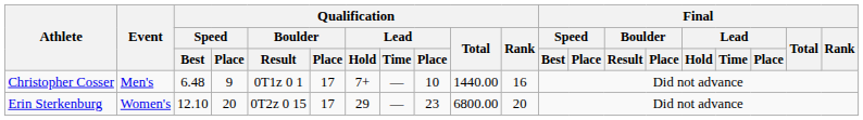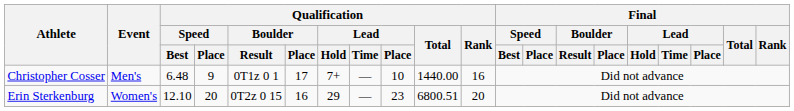 <table class="wikitable" style="font-size:90%">
 <tr>
 <th rowspan="3">Athlete</th>
 <th rowspan="3">Event</th>
 <th colspan="9">Qualification</th>
 <th colspan="9">Final</th>
 </tr>
 <tr style="font-size: 95%">
 <th colspan="2">Speed</th>
 <th colspan="2">Boulder</th>
 <th colspan="3">Lead</th>
 <th rowspan="2">Total</th>
 <th rowspan="2">Rank</th>
 <th colspan="2">Speed</th>
 <th colspan="2">Boulder</th>
 <th colspan="3">Lead</th>
 <th rowspan="2">Total</th>
 <th rowspan="2">Rank</th>
 </tr>
 <tr style="font-size: 95%">
 <th>Best</th>
 <th>Place</th>
 <th>Result</th>
 <th>Place</th>
 <th>Hold</th>
 <th>Time</th>
 <th>Place</th>
 <th>Best</th>
 <th>Place</th>
 <th>Result</th>
 <th>Place</th>
 <th>Hold</th>
 <th>Time</th>
 <th>Place</th>
 </tr>
 <tr align="center">
 <td align="left"><a href='#'>Christopher Cosser</a></td>
 <td align="left"><a href='#'>Men's</a></td>
 <td>6.48</td>
 <td>9</td>
 <td>0T1z 0 1</td>
 <td>17</td>
 <td>7+</td>
 <td>—</td>
 <td>10</td>
 <td>1440.00</td>
 <td>16</td>
 <td colspan=9>Did not advance</td>
 </tr>
 <tr align="center">
 <td align="left"><a href='#'>Erin Sterkenburg</a></td>
 <td align="left"><a href='#'>Women's</a></td>
 <td>12.10</td>
 <td>20</td>
 <td>0T2z 0 15</td>
-<td>17</td>
+<td>16</td>
 <td>29</td>
 <td>—</td>
 <td>23</td>
-<td>6800.00</td>
+<td>6800.51</td>
 <td>20</td>
 <td colspan=9>Did not advance</td>
 </tr>
 </table>
